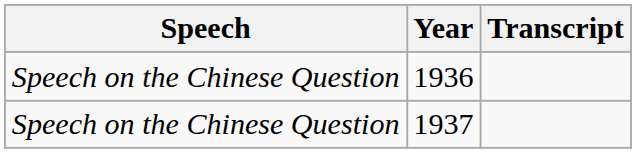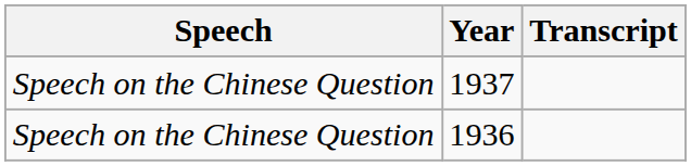 <table class="wikitable sortable">
 <tr>
 <th>Speech</th>
 <th>Year</th>
 <th>Transcript</th>
 </tr>
 <tr>
 <td><em>Speech on the Chinese Question</em></td>
-<td>1936</td>
+<td>1937</td>
 <td></td>
 </tr>
 <tr>
 <td><em>Speech on the Chinese Question</em></td>
-<td>1937</td>
+<td>1936</td>
 <td></td>
 </tr>
 </table>
